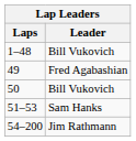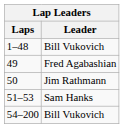 <table class="wikitable">
 <tr>
 <th colspan=2>Lap Leaders</th>
 </tr>
 <tr>
 <th>Laps</th>
 <th>Leader</th>
 </tr>
 <tr>
 <td>1–48</td>
 <td>Bill Vukovich</td>
 </tr>
 <tr>
 <td>49</td>
 <td>Fred Agabashian</td>
 </tr>
 <tr>
 <td>50</td>
-<td>Bill Vukovich</td>
+<td>Jim Rathmann</td>
 </tr>
 <tr>
 <td>51–53</td>
 <td>Sam Hanks</td>
 </tr>
 <tr>
 <td>54–200</td>
-<td>Jim Rathmann</td>
+<td>Bill Vukovich</td>
 </tr>
 </table>
